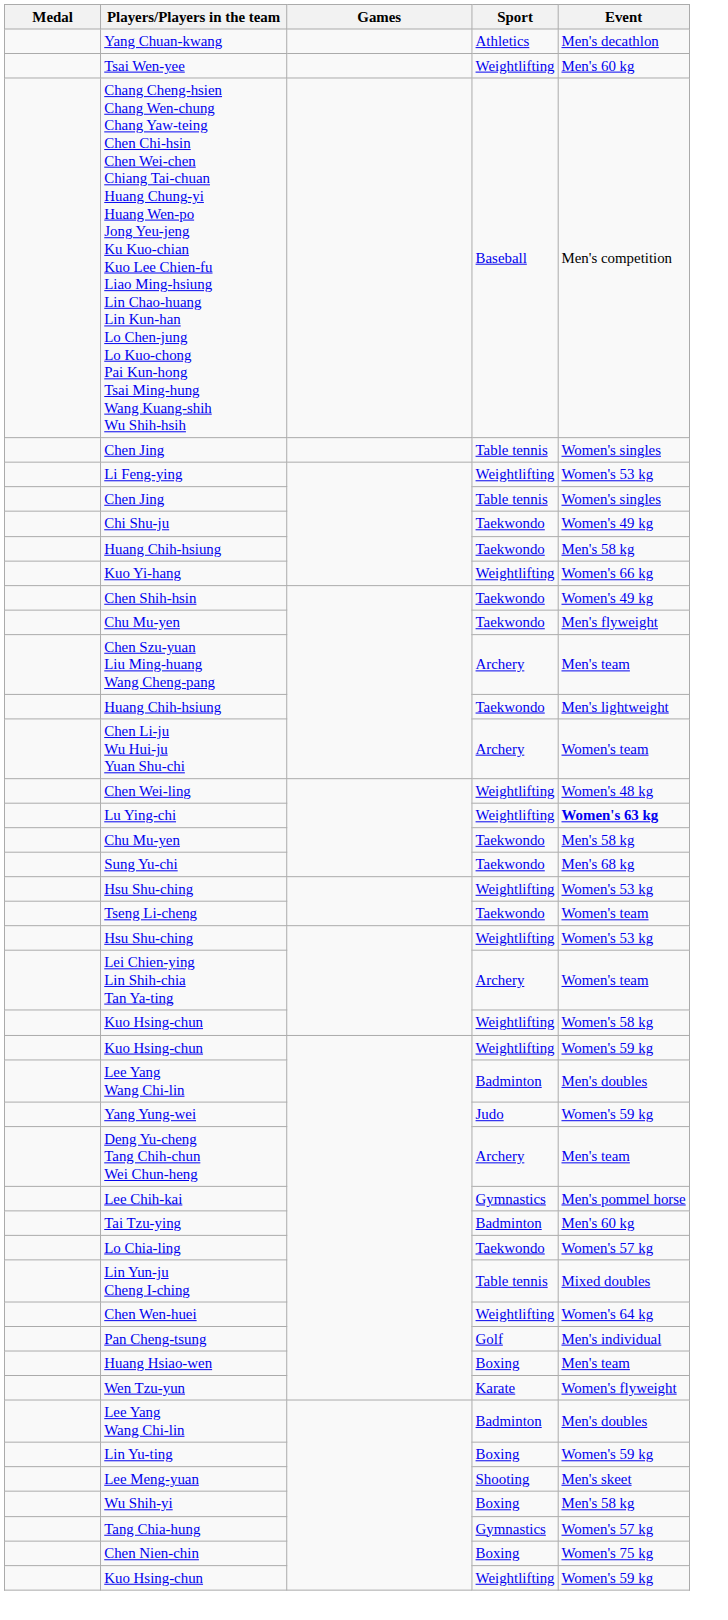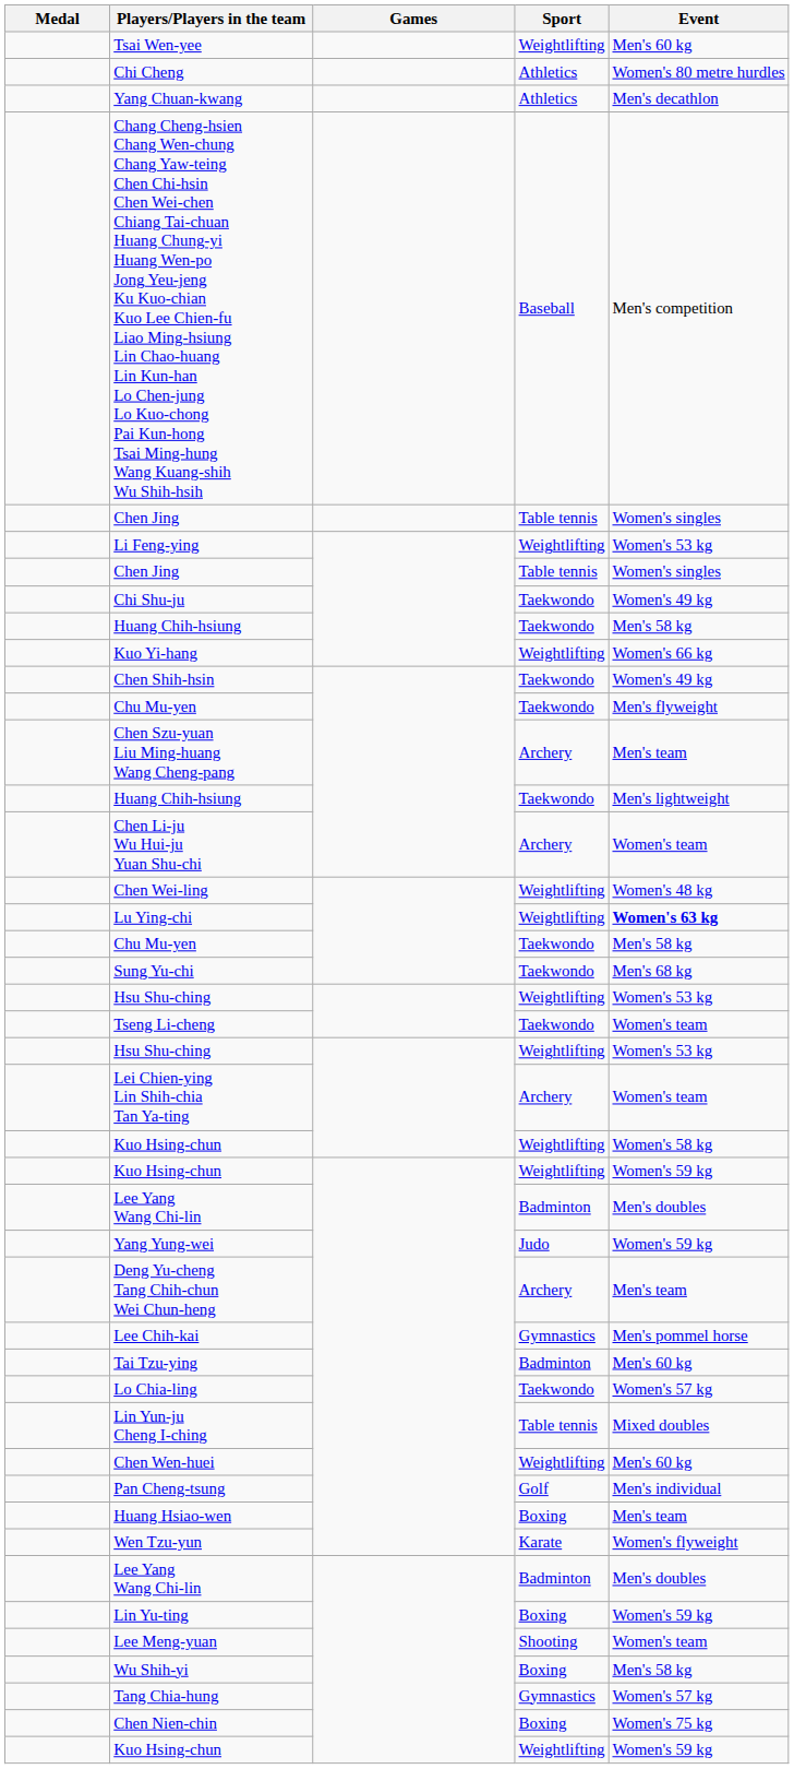 <table class = "wikitable sortable" style = "font-size: 95%;">
 <tr>
 <th style = "width:6em">Medal</th>
 <th style = "width:12em">Players/Players in the team</th>
 <th style = "width:12em">Games</th>
 <th>Sport</th>
 <th>Event</th>
 </tr>
 <tr>
 <td></td>
+<td><a href='#'>Tsai Wen-yee</a></td>
+<td></td>
+<td> <a href='#'>Weightlifting</a></td>
+<td><a href='#'>Men's 60 kg</a></td>
+</tr>
+<tr>
+<td></td>
+<td><a href='#'>Chi Cheng</a></td>
+<td></td>
+<td> <a href='#'>Athletics</a></td>
+<td><a href='#'>Women's 80 metre hurdles</a></td>
+</tr>
+<tr>
+<td></td>
 <td><a href='#'>Yang Chuan-kwang</a></td>
 <td></td>
 <td> <a href='#'>Athletics</a></td>
 <td><a href='#'>Men's decathlon</a></td>
-</tr>
-<tr>
-<td></td>
-<td><a href='#'>Tsai Wen-yee</a></td>
-<td></td>
-<td> <a href='#'>Weightlifting</a></td>
-<td><a href='#'>Men's 60 kg</a></td>
 </tr>
 <tr>
 <td></td>
 <td><a href='#'>Chang Cheng-hsien</a><br><a href='#'>Chang Wen-chung</a><br><a href='#'>Chang Yaw-teing</a><br><a href='#'>Chen Chi-hsin</a><br><a href='#'>Chen Wei-chen</a><br><a href='#'>Chiang Tai-chuan</a><br><a href='#'>Huang Chung-yi</a><br><a href='#'>Huang Wen-po</a><br><a href='#'>Jong Yeu-jeng</a><br><a href='#'>Ku Kuo-chian</a><br><a href='#'>Kuo Lee Chien-fu</a><br><a href='#'>Liao Ming-hsiung</a><br><a href='#'>Lin Chao-huang</a><br><a href='#'>Lin Kun-han</a><br><a href='#'>Lo Chen-jung</a><br><a href='#'>Lo Kuo-chong</a><br><a href='#'>Pai Kun-hong</a><br><a href='#'>Tsai Ming-hung</a><br><a href='#'>Wang Kuang-shih</a><br><a href='#'>Wu Shih-hsih</a></td>
 <td></td>
 <td> <a href='#'>Baseball</a></td>
 <td>Men's competition</td>
 </tr>
 <tr>
 <td></td>
 <td><a href='#'>Chen Jing</a></td>
 <td></td>
 <td> <a href='#'>Table tennis</a></td>
 <td><a href='#'>Women's singles</a></td>
 </tr>
 <tr>
 <td></td>
 <td><a href='#'>Li Feng-ying</a></td>
 <td rowspan="5"></td>
 <td> <a href='#'>Weightlifting</a></td>
 <td><a href='#'>Women's 53 kg</a></td>
 </tr>
 <tr>
 <td></td>
 <td><a href='#'>Chen Jing</a></td>
 <td> <a href='#'>Table tennis</a></td>
 <td><a href='#'>Women's singles</a></td>
 </tr>
 <tr>
 <td></td>
 <td><a href='#'>Chi Shu-ju</a></td>
 <td> <a href='#'>Taekwondo</a></td>
 <td><a href='#'>Women's 49 kg</a></td>
 </tr>
 <tr>
 <td></td>
 <td><a href='#'>Huang Chih-hsiung</a></td>
 <td> <a href='#'>Taekwondo</a></td>
 <td><a href='#'>Men's 58 kg</a></td>
 </tr>
 <tr>
 <td></td>
 <td><a href='#'>Kuo Yi-hang</a></td>
 <td> <a href='#'>Weightlifting</a></td>
 <td><a href='#'> Women's 66 kg</a></td>
 </tr>
 <tr>
 <td></td>
 <td><a href='#'>Chen Shih-hsin</a></td>
 <td rowspan="5"></td>
 <td> <a href='#'>Taekwondo</a></td>
 <td><a href='#'>Women's 49 kg</a></td>
 </tr>
 <tr>
 <td></td>
 <td><a href='#'>Chu Mu-yen</a></td>
 <td> <a href='#'>Taekwondo</a></td>
 <td><a href='#'>Men's flyweight</a></td>
 </tr>
 <tr>
 <td></td>
 <td><a href='#'>Chen Szu-yuan</a><br><a href='#'>Liu Ming-huang</a><br><a href='#'>Wang Cheng-pang</a></td>
 <td> <a href='#'>Archery</a></td>
 <td><a href='#'>Men's team</a></td>
 </tr>
 <tr>
 <td></td>
 <td><a href='#'>Huang Chih-hsiung</a></td>
 <td> <a href='#'>Taekwondo</a></td>
 <td><a href='#'>Men's lightweight</a></td>
 </tr>
 <tr>
 <td></td>
 <td><a href='#'>Chen Li-ju</a><br><a href='#'>Wu Hui-ju</a><br><a href='#'>Yuan Shu-chi</a></td>
 <td> <a href='#'>Archery</a></td>
 <td><a href='#'>Women's team</a></td>
 </tr>
 <tr>
 <td></td>
 <td><a href='#'>Chen Wei-ling</a></td>
 <td rowspan="4"></td>
 <td> <a href='#'>Weightlifting</a></td>
 <td><a href='#'>Women's 48 kg</a></td>
 </tr>
 <tr>
 <td></td>
 <td><a href='#'>Lu Ying-chi</a></td>
 <td> <a href='#'>Weightlifting</a></td>
 <td><strong><a href='#'>Women's 63 kg</a></strong></td>
 </tr>
 <tr>
 <td></td>
 <td><a href='#'>Chu Mu-yen</a></td>
 <td> <a href='#'>Taekwondo</a></td>
 <td><a href='#'>Men's 58 kg</a></td>
 </tr>
 <tr>
 <td></td>
 <td><a href='#'>Sung Yu-chi</a></td>
 <td> <a href='#'>Taekwondo</a></td>
 <td><a href='#'>Men's 68 kg</a></td>
 </tr>
 <tr>
 <td></td>
 <td><a href='#'>Hsu Shu-ching</a></td>
 <td rowspan="2"></td>
 <td> <a href='#'>Weightlifting</a></td>
 <td><a href='#'>Women's 53 kg</a></td>
 </tr>
 <tr>
 <td></td>
 <td><a href='#'>Tseng Li-cheng</a></td>
 <td> <a href='#'>Taekwondo</a></td>
 <td><a href='#'>Women's team</a></td>
 </tr>
 <tr>
 <td></td>
 <td><a href='#'>Hsu Shu-ching</a></td>
 <td rowspan="3"></td>
 <td> <a href='#'>Weightlifting</a></td>
 <td><a href='#'>Women's 53 kg</a></td>
 </tr>
 <tr>
 <td></td>
 <td><a href='#'>Lei Chien-ying</a><br><a href='#'>Lin Shih-chia</a><br><a href='#'>Tan Ya-ting</a></td>
 <td> <a href='#'>Archery</a></td>
 <td><a href='#'>Women's team</a></td>
 </tr>
 <tr>
 <td></td>
 <td><a href='#'>Kuo Hsing-chun</a></td>
 <td> <a href='#'>Weightlifting</a></td>
 <td><a href='#'>Women's 58 kg</a></td>
 </tr>
 <tr>
 <td></td>
 <td><a href='#'>Kuo Hsing-chun</a></td>
 <td rowspan="12"></td>
 <td> <a href='#'>Weightlifting</a></td>
 <td><a href='#'>Women's 59 kg</a></td>
 </tr>
 <tr>
 <td></td>
 <td><a href='#'>Lee Yang</a> <br> <a href='#'>Wang Chi-lin</a></td>
 <td> <a href='#'>Badminton</a></td>
 <td><a href='#'>Men's doubles</a></td>
 </tr>
 <tr>
 <td></td>
 <td><a href='#'>Yang Yung-wei</a></td>
 <td> <a href='#'>Judo</a></td>
 <td><a href='#'>Women's 59 kg</a></td>
 </tr>
 <tr>
 <td></td>
 <td><a href='#'>Deng Yu-cheng</a><br><a href='#'>Tang Chih-chun</a><br><a href='#'>Wei Chun-heng</a></td>
 <td> <a href='#'>Archery</a></td>
 <td><a href='#'>Men's team</a></td>
 </tr>
 <tr>
 <td></td>
 <td><a href='#'>Lee Chih-kai</a><br></td>
 <td> <a href='#'>Gymnastics</a></td>
 <td><a href='#'>Men's pommel horse</a></td>
 </tr>
 <tr>
 <td></td>
 <td><a href='#'>Tai Tzu-ying</a></td>
 <td> <a href='#'>Badminton</a></td>
 <td><a href='#'>Men's 60 kg</a></td>
 </tr>
 <tr>
 <td></td>
 <td><a href='#'>Lo Chia-ling</a></td>
 <td> <a href='#'>Taekwondo</a></td>
 <td><a href='#'>Women's 57 kg</a></td>
 </tr>
 <tr>
 <td></td>
 <td><a href='#'>Lin Yun-ju</a> <br> <a href='#'>Cheng I-ching</a></td>
 <td> <a href='#'>Table tennis</a></td>
 <td><a href='#'>Mixed doubles</a></td>
 </tr>
 <tr>
 <td></td>
 <td><a href='#'>Chen Wen-huei</a></td>
 <td> <a href='#'>Weightlifting</a></td>
-<td><a href='#'>Women's 64 kg</a></td>
+<td><a href='#'>Men's 60 kg</a></td>
 </tr>
 <tr>
 <td></td>
 <td><a href='#'>Pan Cheng-tsung</a></td>
 <td> <a href='#'>Golf</a></td>
 <td><a href='#'>Men's individual</a></td>
 </tr>
 <tr>
 <td></td>
 <td><a href='#'>Huang Hsiao-wen</a></td>
 <td> <a href='#'>Boxing</a></td>
 <td><a href='#'>Men's team</a></td>
 </tr>
 <tr>
 <td></td>
 <td><a href='#'>Wen Tzu-yun</a></td>
 <td> <a href='#'>Karate</a></td>
 <td><a href='#'>Women's flyweight</a></td>
 </tr>
 <tr>
 <td></td>
 <td><a href='#'>Lee Yang </a> <br> <a href='#'>Wang Chi-lin </a></td>
 <td rowspan = "7"></td>
 <td> <a href='#'> Badminton</a></td>
 <td><a href='#'> Men's doubles</a></td>
 </tr>
 <tr>
 <td></td>
 <td><a href='#'>Lin Yu-ting </a></td>
 <td> <a href='#'> Boxing</a></td>
 <td><a href='#'>Women's 59 kg</a></td>
 </tr>
 <tr>
 <td></td>
 <td><a href='#'>Lee Meng-yuan </a></td>
 <td> <a href='#'> Shooting</a></td>
-<td><a href='#'> Men's skeet</a></td>
+<td><a href='#'>Women's team</a></td>
 </tr>
 <tr>
 <td></td>
 <td><a href='#'>Wu Shih-yi </a></td>
 <td> <a href='#'> Boxing</a></td>
 <td><a href='#'>Men's 58 kg</a></td>
 </tr>
 <tr>
 <td></td>
 <td><a href='#'>Tang Chia-hung </a></td>
 <td> <a href='#'> Gymnastics</a></td>
 <td><a href='#'> Women's 57 kg</a></td>
 </tr>
 <tr>
 <td></td>
 <td><a href='#'>Chen Nien-chin </a></td>
 <td> <a href='#'> Boxing</a></td>
 <td><a href='#'>Women's 75 kg</a></td>
 </tr>
 <tr>
 <td></td>
 <td><a href='#'>Kuo Hsing-chun </a></td>
 <td> <a href='#'> Weightlifting</a></td>
 <td><a href='#'> Women's 59 kg</a></td>
 </tr>
 </table>
